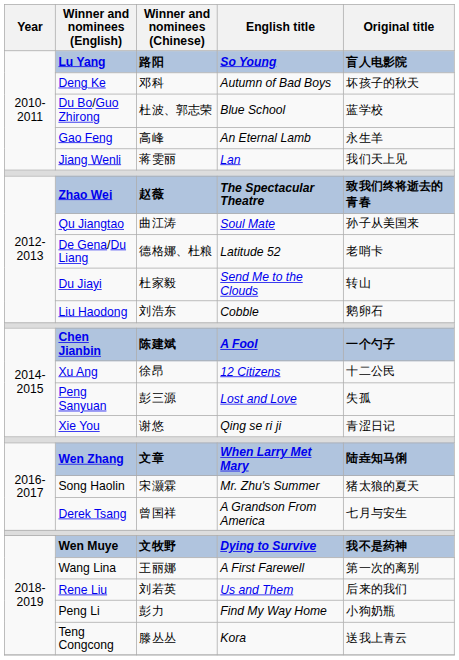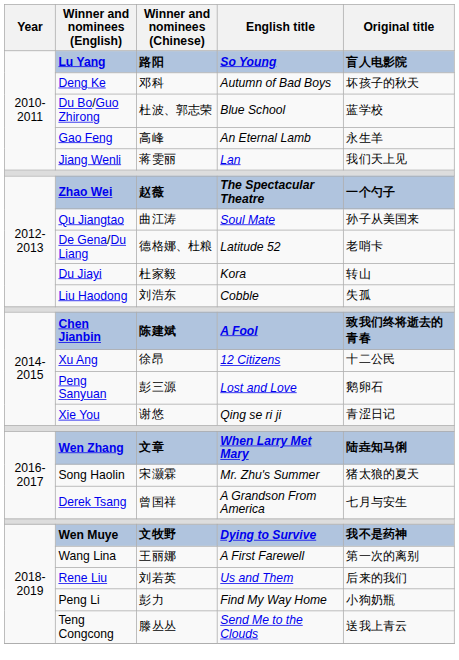 <table class="wikitable" width="95%" cellpadding="5">
 <tr>
 <th width="100"><strong>Year</strong></th>
 <th width="150"><strong>Winner and nominees<br>(English)</strong></th>
 <th width="150"><strong>Winner and nominees<br>(Chinese)</strong></th>
 <th width="300"><strong>English title</strong></th>
 <th width="300"><strong>Original title</strong></th>
 </tr>
 <tr>
 <td rowspan="5" style="text-align:center;">2010-2011</td>
 <td style="background:#B0C4DE;"><strong><a href='#'>Lu Yang</a></strong></td>
 <td style="background:#B0C4DE;"><strong>路阳</strong></td>
 <td style="background:#B0C4DE;"><strong><em><a href='#'>So Young</a></em></strong></td>
 <td style="background:#B0C4DE;"><strong>盲人电影院</strong></td>
 </tr>
 <tr>
 <td><a href='#'>Deng Ke</a></td>
 <td>邓科</td>
 <td><em>Autumn of Bad Boys</em></td>
 <td>坏孩子的秋天</td>
 </tr>
 <tr>
 <td><a href='#'>Du Bo</a>/<a href='#'>Guo Zhirong</a></td>
 <td>杜波、郭志荣</td>
 <td><em>Blue School</em></td>
 <td>蓝学校</td>
 </tr>
 <tr>
 <td><a href='#'>Gao Feng</a></td>
 <td>高峰</td>
 <td><em>An Eternal Lamb</em></td>
 <td>永生羊</td>
 </tr>
 <tr>
 <td><a href='#'>Jiang Wenli</a></td>
 <td>蒋雯丽</td>
 <td><em><a href='#'>Lan</a></em></td>
 <td>我们天上见</td>
 </tr>
 <tr bgcolor=#DDDDDD>
 <td colspan=5></td>
 </tr>
 <tr>
 <td rowspan="5" style="text-align:center;">2012-2013</td>
 <td style="background:#B0C4DE;"><strong><a href='#'>Zhao Wei</a></strong></td>
 <td style="background:#B0C4DE;"><strong>赵薇</strong></td>
 <td style="background:#B0C4DE;"><strong><em>The Spectacular Theatre</em></strong></td>
-<td style="background:#B0C4DE;"><strong>致我们终将逝去的青春</strong></td>
+<td style="background:#B0C4DE;"><strong>一个勺子</strong></td>
 </tr>
 <tr>
 <td><a href='#'>Qu Jiangtao</a></td>
 <td>曲江涛</td>
 <td><em><a href='#'>Soul Mate</a></em></td>
 <td>孙子从美国来</td>
 </tr>
 <tr>
 <td><a href='#'>De Gena</a>/<a href='#'>Du Liang</a></td>
 <td>德格娜、杜粮</td>
 <td><em> Latitude 52 </em></td>
 <td>老哨卡</td>
 </tr>
 <tr>
 <td><a href='#'>Du Jiayi</a></td>
 <td>杜家毅</td>
-<td><em><a href='#'>Send Me to the Clouds</a></em></td>
+<td><em>Kora</em></td>
 <td>转山</td>
 </tr>
 <tr>
 <td><a href='#'>Liu Haodong</a></td>
 <td>刘浩东</td>
 <td><em>Cobble</em></td>
-<td>鹅卵石</td>
+<td>失孤</td>
 </tr>
 <tr bgcolor=#DDDDDD>
 <td colspan=5></td>
 </tr>
 <tr>
 <td rowspan="4" style="text-align:center;">2014-2015</td>
 <td style="background:#B0C4DE;"><strong><a href='#'>Chen Jianbin</a></strong></td>
 <td style="background:#B0C4DE;"><strong>陈建斌</strong></td>
 <td style="background:#B0C4DE;"><strong><em><a href='#'>A Fool</a></em></strong></td>
-<td style="background:#B0C4DE;"><strong>一个勺子</strong></td>
+<td style="background:#B0C4DE;"><strong>致我们终将逝去的青春</strong></td>
 </tr>
 <tr>
 <td><a href='#'>Xu Ang</a></td>
 <td>徐昂</td>
 <td><em><a href='#'>12 Citizens</a></em></td>
 <td>十二公民</td>
 </tr>
 <tr>
 <td><a href='#'>Peng Sanyuan</a></td>
 <td>彭三源</td>
 <td><em><a href='#'>Lost and Love</a></em></td>
-<td>失孤</td>
+<td>鹅卵石</td>
 </tr>
 <tr>
 <td><a href='#'>Xie You</a></td>
 <td>谢悠</td>
 <td><em>Qing se ri ji</em></td>
 <td>青涩日记</td>
 </tr>
 <tr bgcolor=#DDDDDD>
 <td colspan=5></td>
 </tr>
 <tr>
 <td rowspan="3" style="text-align:center;">2016-2017</td>
 <td style="background:#B0C4DE;"><strong><a href='#'>Wen Zhang</a></strong></td>
 <td style="background:#B0C4DE;"><strong>文章</strong></td>
 <td style="background:#B0C4DE;"><strong><em><a href='#'>When Larry Met Mary</a></em></strong></td>
 <td style="background:#B0C4DE;"><strong>陆垚知马俐</strong></td>
 </tr>
 <tr>
 <td>Song Haolin</td>
 <td>宋灏霖</td>
 <td><em>Mr. Zhu's Summer</em></td>
 <td>猪太狼的夏天</td>
 </tr>
 <tr>
 <td><a href='#'>Derek Tsang</a></td>
 <td>曾国祥</td>
 <td><em>A Grandson From America</em></td>
 <td>七月与安生</td>
 </tr>
 <tr bgcolor=#DDDDDD>
 <td colspan=5></td>
 </tr>
 <tr>
 <td rowspan="5" style="text-align:center;">2018-2019</td>
 <td style="background:#B0C4DE;"><strong>Wen Muye</strong></td>
 <td style="background:#B0C4DE;"><strong>文牧野</strong></td>
 <td style="background:#B0C4DE;"><strong><em><a href='#'>Dying to Survive</a></em></strong></td>
 <td style="background:#B0C4DE;"><strong>我不是药神</strong></td>
 </tr>
 <tr>
 <td>Wang Lina</td>
 <td>王丽娜</td>
 <td><em>A First Farewell</em></td>
 <td>第一次的离别</td>
 </tr>
 <tr>
 <td><a href='#'>Rene Liu</a></td>
 <td>刘若英</td>
 <td><em><a href='#'>Us and Them</a></em></td>
 <td>后来的我们</td>
 </tr>
 <tr>
 <td>Peng Li</td>
 <td>彭力</td>
 <td><em>Find My Way Home</em></td>
 <td>小狗奶瓶</td>
 </tr>
 <tr>
 <td>Teng Congcong</td>
 <td>滕丛丛</td>
-<td><em>Kora</em></td>
+<td><em><a href='#'>Send Me to the Clouds</a></em></td>
 <td>送我上青云</td>
 </tr>
 <tr>
 </tr>
 </table>
